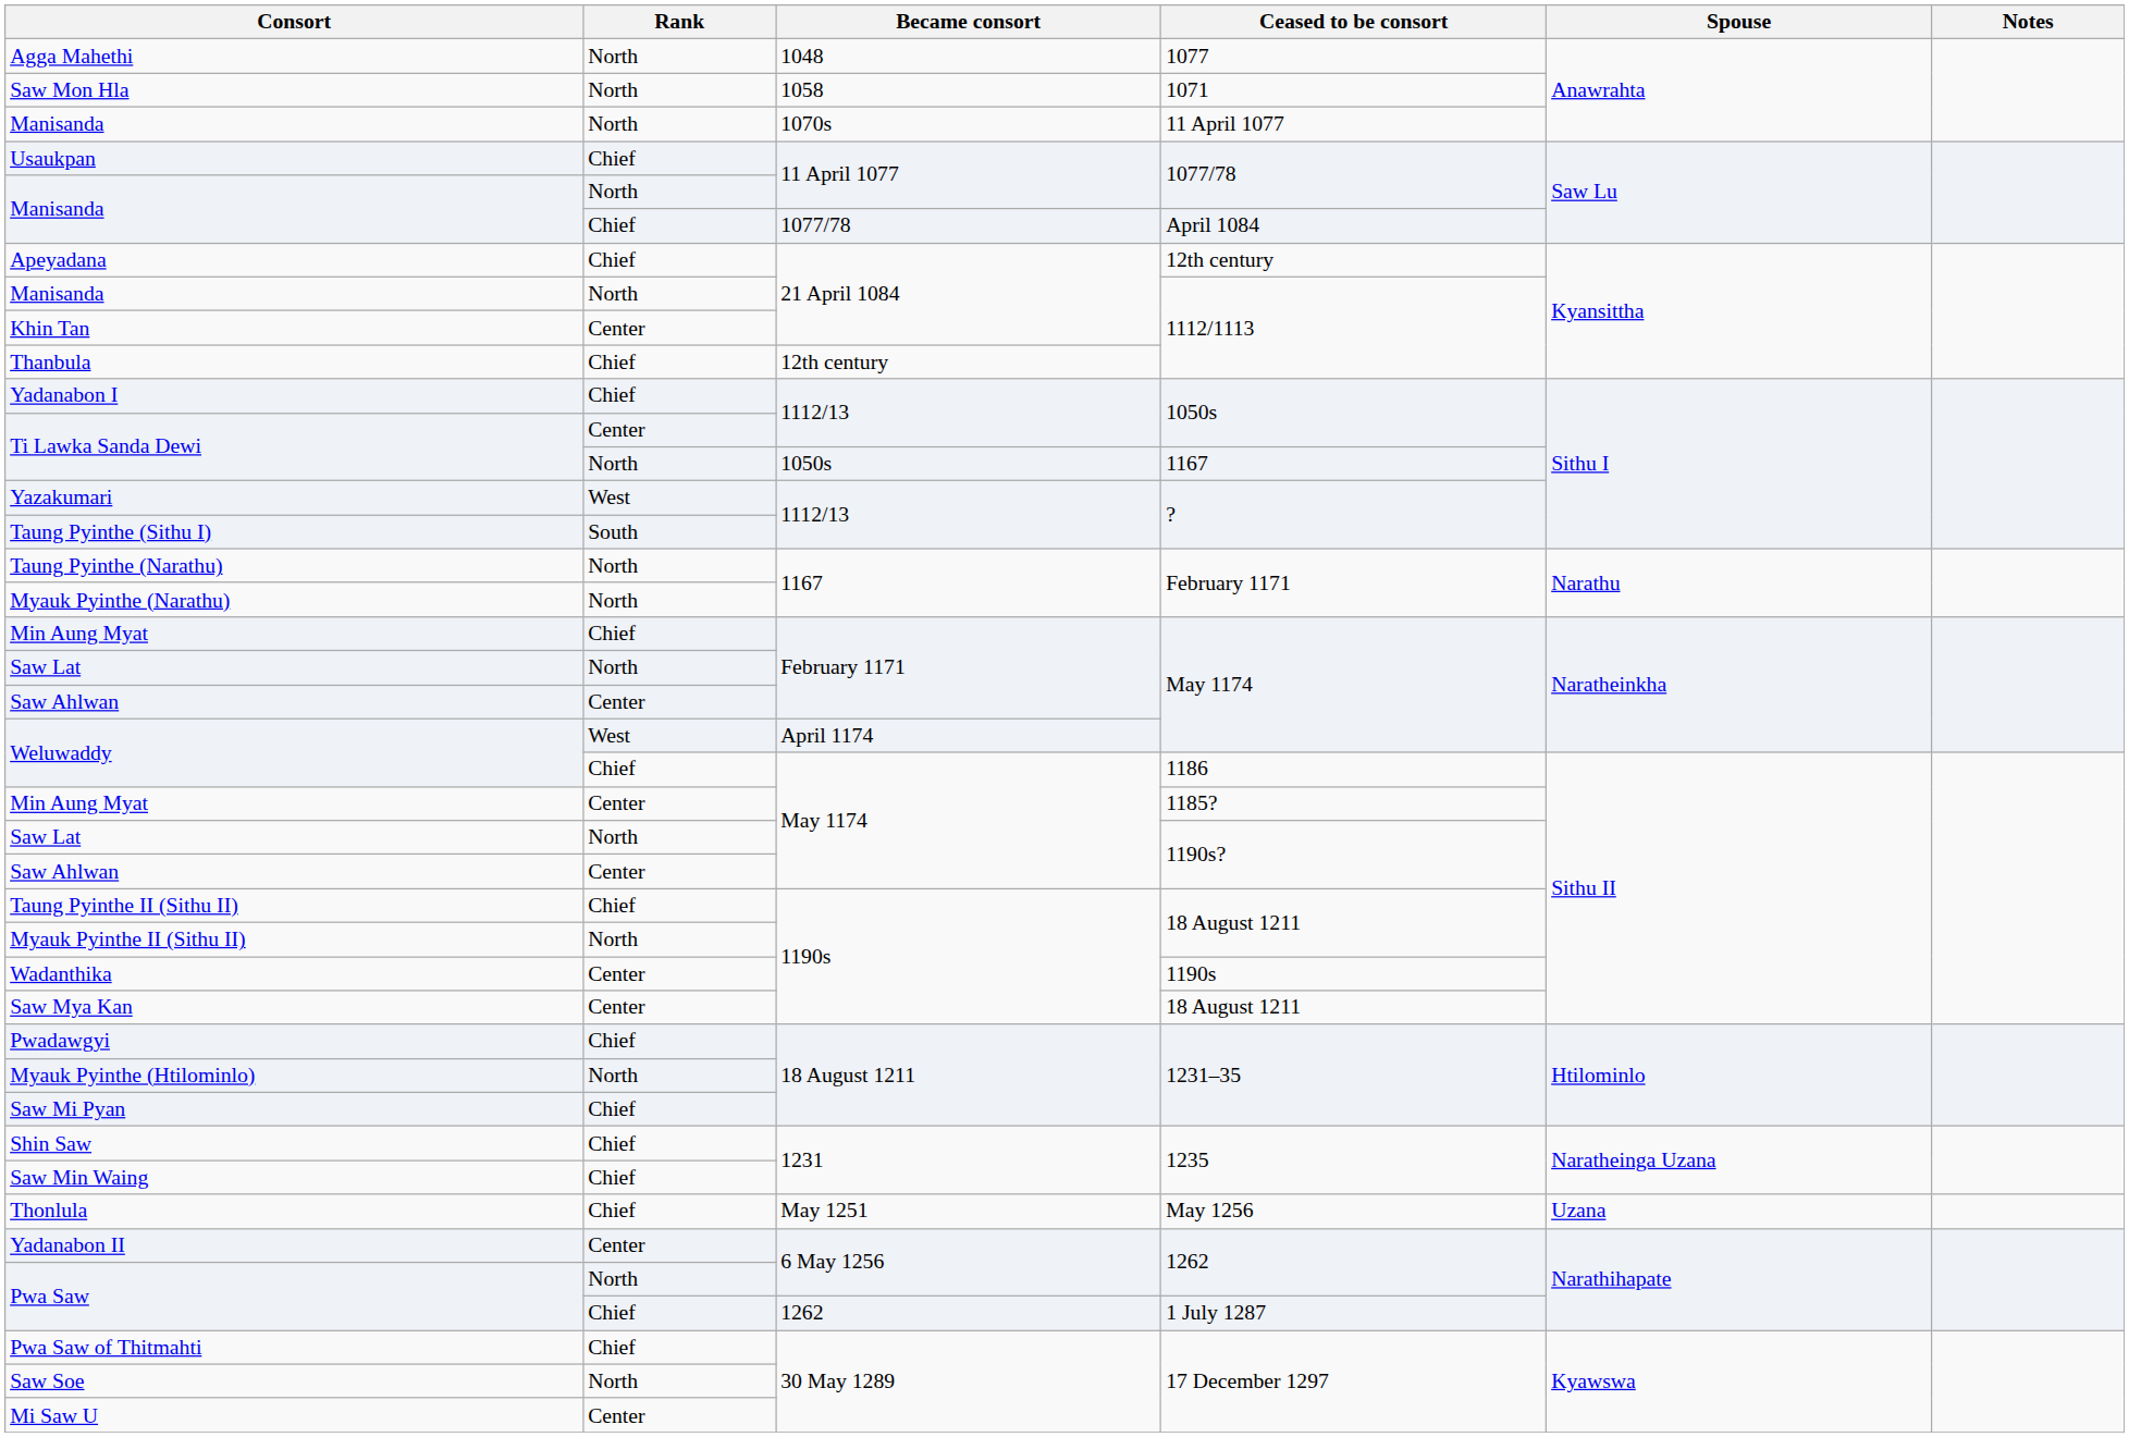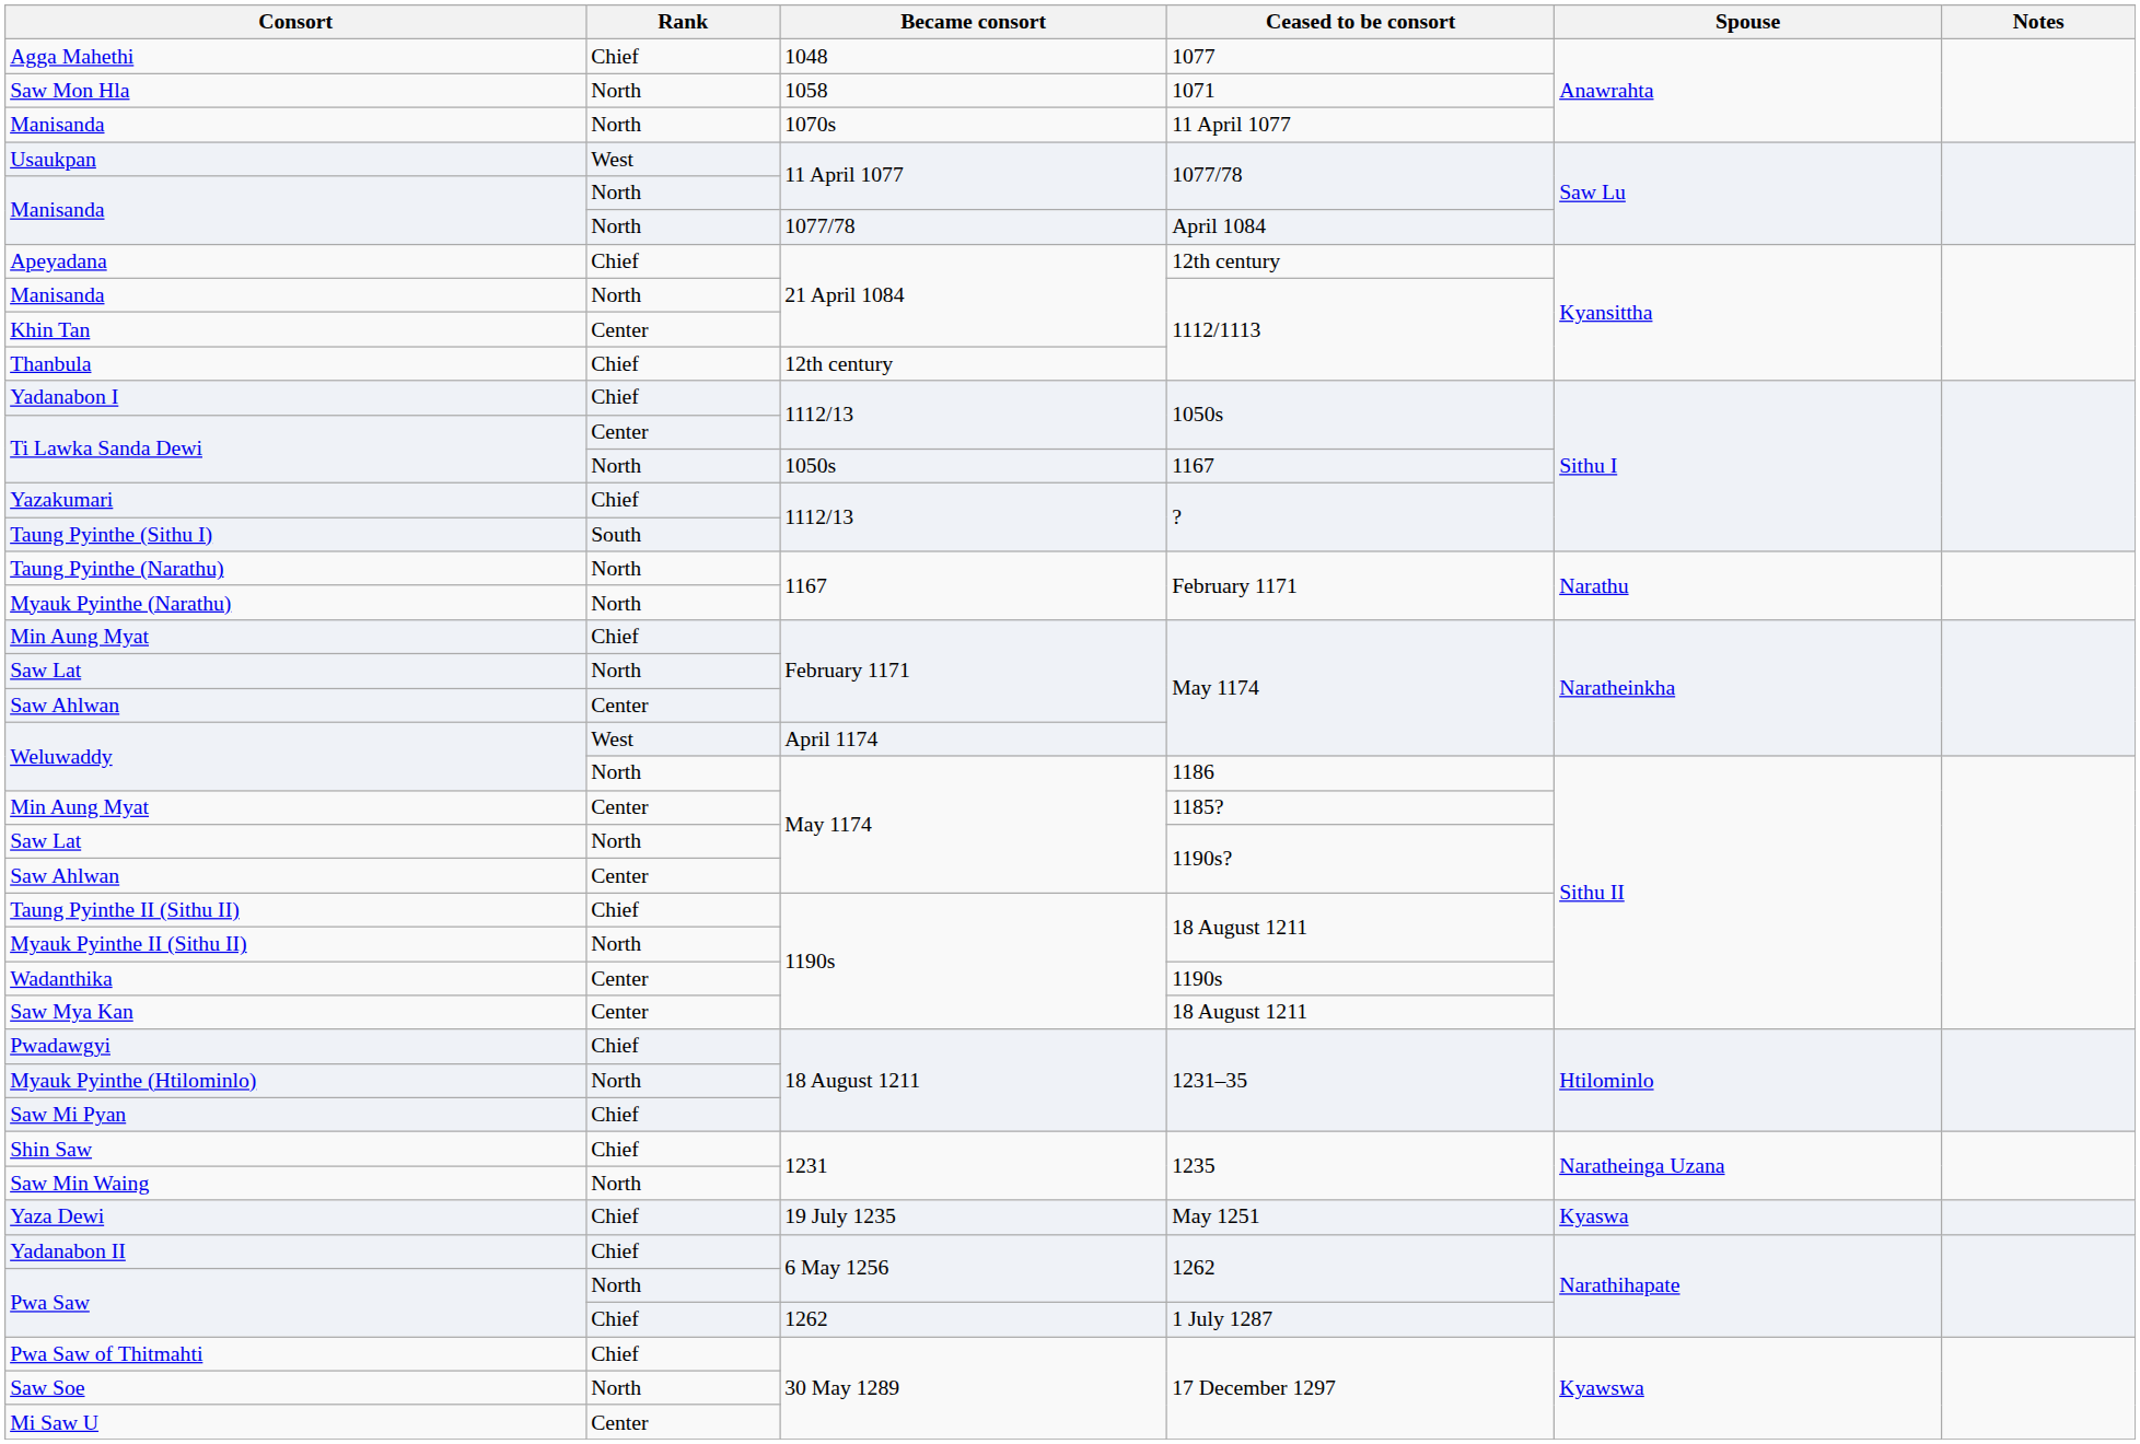 <table width=100% class="wikitable">
 <tr>
 <th width=15%>Consort</th>
 <th width=5%>Rank</th>
 <th width=10%>Became consort</th>
 <th width=10%>Ceased to be consort</th>
 <th width=10%>Spouse</th>
 <th width=5%>Notes</th>
 </tr>
 <tr>
 <td><a href='#'>Agga Mahethi</a></td>
-<td>North</td>
+<td>Chief</td>
 <td> 1048</td>
 <td> 1077</td>
 <td rowspan="3"><a href='#'>Anawrahta</a></td>
 <td rowspan="3"></td>
 </tr>
 <tr>
 <td><a href='#'>Saw Mon Hla</a></td>
 <td>North</td>
 <td> 1058</td>
 <td> 1071</td>
 </tr>
 <tr>
 <td><a href='#'>Manisanda</a></td>
 <td>North</td>
 <td> 1070s</td>
 <td>11 April 1077</td>
 </tr>
 <tr>
 <td style="background:#eff2f7"><a href='#'>Usaukpan</a></td>
-<td style="background:#eff2f7">Chief</td>
+<td style="background:#eff2f7">West</td>
 <td style="background:#eff2f7" rowspan="2">11 April 1077</td>
 <td style="background:#eff2f7" rowspan="2"> 1077/78</td>
 <td style="background:#eff2f7" rowspan="3"><a href='#'>Saw Lu</a></td>
 <td style="background:#eff2f7" rowspan="3"></td>
 </tr>
 <tr>
 <td style="background:#eff2f7" rowspan="2"><a href='#'>Manisanda</a></td>
 <td style="background:#eff2f7">North</td>
 </tr>
 <tr>
-<td style="background:#eff2f7">Chief</td>
+<td style="background:#eff2f7">North</td>
 <td style="background:#eff2f7"> 1077/78</td>
 <td style="background:#eff2f7"> April 1084</td>
 </tr>
 <tr>
 <td><a href='#'>Apeyadana</a></td>
 <td>Chief</td>
 <td rowspan="3">21 April 1084</td>
 <td>12th century</td>
 <td rowspan="4"><a href='#'>Kyansittha</a></td>
 <td rowspan="4"></td>
 </tr>
 <tr>
 <td><a href='#'>Manisanda</a></td>
 <td>North</td>
 <td rowspan="3"> 1112/1113</td>
 </tr>
 <tr>
 <td><a href='#'>Khin Tan</a></td>
 <td>Center</td>
 </tr>
 <tr>
 <td><a href='#'>Thanbula</a></td>
 <td>Chief</td>
 <td>  12th century</td>
 </tr>
 <tr>
 <td style="background:#eff2f7"><a href='#'>Yadanabon I</a></td>
 <td style="background:#eff2f7">Chief</td>
 <td style="background:#eff2f7" rowspan="2">1112/13</td>
 <td style="background:#eff2f7" rowspan="2"> 1050s</td>
 <td style="background:#eff2f7" rowspan="5"><a href='#'>Sithu I</a></td>
 <td style="background:#eff2f7" rowspan="5"></td>
 </tr>
 <tr>
 <td style="background:#eff2f7" rowspan="2"><a href='#'>Ti Lawka Sanda Dewi</a></td>
 <td style="background:#eff2f7">Center</td>
 </tr>
 <tr>
 <td style="background:#eff2f7">North</td>
 <td style="background:#eff2f7"> 1050s</td>
 <td style="background:#eff2f7">1167</td>
 </tr>
 <tr>
 <td style="background:#eff2f7"><a href='#'>Yazakumari</a></td>
-<td style="background:#eff2f7">West</td>
+<td style="background:#eff2f7">Chief</td>
 <td style="background:#eff2f7"  rowspan="2">1112/13</td>
 <td style="background:#eff2f7" rowspan="2">?</td>
 </tr>
 <tr>
 <td style="background:#eff2f7"><a href='#'>Taung Pyinthe (Sithu I)</a></td>
 <td style="background:#eff2f7">South</td>
 </tr>
 <tr>
 <td><a href='#'>Taung Pyinthe (Narathu)</a></td>
 <td>North</td>
 <td rowspan="2">1167</td>
 <td rowspan="2"> February 1171</td>
 <td rowspan="2"><a href='#'>Narathu</a></td>
 <td rowspan="2"></td>
 </tr>
 <tr>
 <td><a href='#'>Myauk Pyinthe (Narathu)</a></td>
 <td>North</td>
 </tr>
 <tr>
 <td style="background:#eff2f7"><a href='#'>Min Aung Myat</a></td>
 <td style="background:#eff2f7">Chief</td>
 <td style="background:#eff2f7" rowspan="3"> February 1171</td>
 <td style="background:#eff2f7" rowspan="4"> May 1174</td>
 <td style="background:#eff2f7" rowspan="4"><a href='#'>Naratheinkha</a></td>
 <td style="background:#eff2f7" rowspan="4"></td>
 </tr>
 <tr>
 <td style="background:#eff2f7"><a href='#'>Saw Lat</a></td>
 <td style="background:#eff2f7">North</td>
 </tr>
 <tr>
 <td style="background:#eff2f7"><a href='#'>Saw Ahlwan</a></td>
 <td style="background:#eff2f7">Center</td>
 </tr>
 <tr>
 <td style="background:#eff2f7" rowspan="2"><a href='#'>Weluwaddy</a></td>
 <td style="background:#eff2f7">West</td>
 <td style="background:#eff2f7"> April 1174</td>
 </tr>
 <tr>
-<td>Chief</td>
+<td>North</td>
 <td rowspan="4"> May 1174</td>
 <td>1186</td>
 <td rowspan="8"><a href='#'>Sithu II</a></td>
 <td rowspan="8"></td>
 </tr>
 <tr>
 <td><a href='#'>Min Aung Myat</a></td>
 <td>Center</td>
 <td>1185?</td>
 </tr>
 <tr>
 <td><a href='#'>Saw Lat</a></td>
 <td>North</td>
 <td rowspan="2">1190s?</td>
 </tr>
 <tr>
 <td><a href='#'>Saw Ahlwan</a></td>
 <td>Center</td>
 </tr>
 <tr>
 <td><a href='#'>Taung Pyinthe II (Sithu II)</a></td>
 <td>Chief</td>
 <td rowspan="4"> 1190s</td>
 <td rowspan="2">18 August 1211</td>
 </tr>
 <tr>
 <td><a href='#'>Myauk Pyinthe II (Sithu II)</a></td>
 <td>North</td>
 </tr>
 <tr>
 <td><a href='#'>Wadanthika</a></td>
 <td>Center</td>
 <td> 1190s</td>
 </tr>
 <tr>
 <td><a href='#'>Saw Mya Kan</a></td>
 <td>Center</td>
 <td>18 August 1211</td>
 </tr>
 <tr>
 <td style="background:#eff2f7"><a href='#'>Pwadawgyi</a></td>
 <td style="background:#eff2f7">Chief</td>
 <td style="background:#eff2f7" rowspan="3">18 August 1211</td>
 <td style="background:#eff2f7" rowspan="3"> 1231–35</td>
 <td style="background:#eff2f7" rowspan="3"><a href='#'>Htilominlo</a></td>
 <td style="background:#eff2f7" rowspan="3"></td>
 </tr>
 <tr>
 <td style="background:#eff2f7"><a href='#'>Myauk Pyinthe (Htilominlo)</a></td>
 <td style="background:#eff2f7">North</td>
 </tr>
 <tr>
 <td style="background:#eff2f7"><a href='#'>Saw Mi Pyan</a></td>
 <td style="background:#eff2f7">Chief</td>
 </tr>
 <tr>
 <td><a href='#'>Shin Saw</a></td>
 <td>Chief</td>
 <td rowspan="2"> 1231</td>
 <td rowspan="2"> 1235</td>
 <td rowspan="2"><a href='#'>Naratheinga Uzana</a></td>
 <td rowspan="2"></td>
 </tr>
 <tr>
 <td><a href='#'>Saw Min Waing</a></td>
-<td>Chief</td>
+<td>North</td>
 </tr>
 <tr>
-<td><a href='#'>Thonlula</a></td>
-<td>Chief</td>
-<td> May 1251</td>
-<td> May 1256</td>
-<td><a href='#'>Uzana</a></td>
-<td></td>
+<td style="background:#eff2f7"><a href='#'>Yaza Dewi</a></td>
+<td style="background:#eff2f7">Chief</td>
+<td style="background:#eff2f7">19 July 1235</td>
+<td style="background:#eff2f7"> May 1251</td>
+<td style="background:#eff2f7"><a href='#'>Kyaswa</a></td>
+<td style="background:#eff2f7"></td>
 </tr>
 <tr>
 <td style="background:#eff2f7"><a href='#'>Yadanabon II</a></td>
-<td style="background:#eff2f7">Center</td>
+<td style="background:#eff2f7">Chief</td>
 <td style="background:#eff2f7" rowspan="2">6 May 1256</td>
 <td style="background:#eff2f7" rowspan="2">1262</td>
 <td style="background:#eff2f7" rowspan="3"><a href='#'>Narathihapate</a></td>
 <td style="background:#eff2f7" rowspan="3"></td>
 </tr>
 <tr>
 <td style="background:#eff2f7"  rowspan="2"><a href='#'>Pwa Saw</a></td>
 <td style="background:#eff2f7">North</td>
 </tr>
 <tr>
 <td style="background:#eff2f7">Chief</td>
 <td style="background:#eff2f7">1262</td>
 <td style="background:#eff2f7">1 July 1287</td>
 </tr>
 <tr>
 <td><a href='#'>Pwa Saw of Thitmahti</a></td>
 <td>Chief</td>
 <td rowspan="3">30 May 1289</td>
 <td rowspan="3">17 December 1297</td>
 <td rowspan="3"><a href='#'>Kyawswa</a></td>
 <td rowspan="3"></td>
 </tr>
 <tr>
 <td><a href='#'>Saw Soe</a></td>
 <td>North</td>
 </tr>
 <tr>
 <td><a href='#'>Mi Saw U</a></td>
 <td>Center</td>
 </tr>
 </table>
